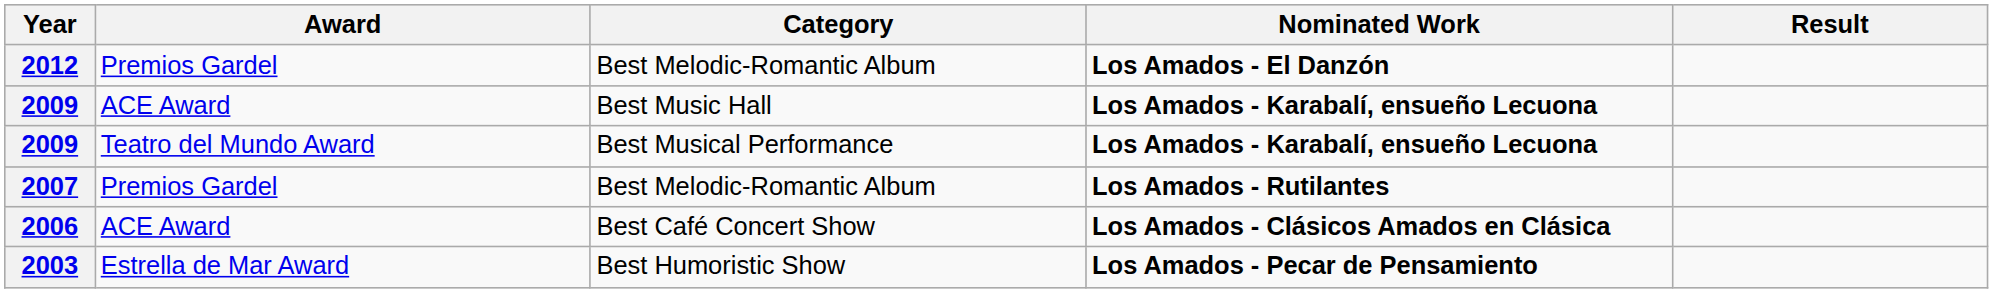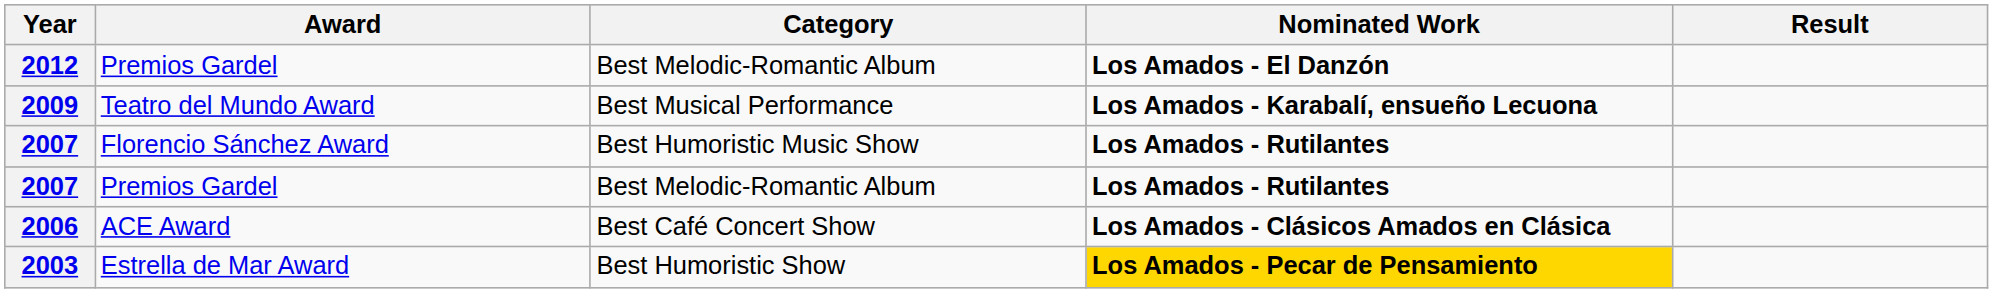 <table class=wikitable>
 <tr>
 <th Width=4%>Year</th>
 <th Width=22%>Award</th>
 <th Width=22%>Category</th>
 <th Width=26%>Nominated Work</th>
 <th Width=14%>Result</th>
 </tr>
 <tr>
 <th><a href='#'>2012</a></th>
 <td><a href='#'>Premios Gardel</a></td>
 <td>Best Melodic-Romantic Album</td>
 <td><strong>Los Amados - El Danzón</strong></td>
 <td></td>
 </tr>
 <tr>
 <th><a href='#'>2009</a></th>
-<td><a href='#'>ACE Award</a></td>
-<td>Best Music Hall</td>
+<td><a href='#'>Teatro del Mundo Award</a></td>
+<td>Best Musical Performance</td>
 <td><strong>Los Amados - Karabalí, ensueño Lecuona</strong></td>
 <td></td>
 </tr>
 <tr>
-<th><a href='#'>2009</a></th>
-<td><a href='#'>Teatro del Mundo Award</a></td>
-<td>Best Musical Performance</td>
-<td><strong>Los Amados - Karabalí, ensueño Lecuona</strong></td>
+<th><a href='#'>2007</a></th>
+<td><a href='#'>Florencio Sánchez Award</a></td>
+<td>Best Humoristic Music Show</td>
+<td><strong>Los Amados - Rutilantes</strong></td>
 <td></td>
 </tr>
 <tr>
 <th><a href='#'>2007</a></th>
 <td><a href='#'>Premios Gardel</a></td>
 <td>Best Melodic-Romantic Album</td>
 <td><strong>Los Amados - Rutilantes</strong></td>
 <td></td>
 </tr>
 <tr>
 <th><a href='#'>2006</a></th>
 <td><a href='#'>ACE Award</a></td>
 <td>Best Café Concert Show</td>
 <td><strong>Los Amados - Clásicos Amados en Clásica</strong></td>
 <td></td>
 </tr>
 <tr>
 <th><a href='#'>2003</a></th>
 <td><a href='#'>Estrella de Mar Award</a></td>
 <td>Best Humoristic Show</td>
-<td><strong>Los Amados - Pecar de Pensamiento</strong></td>
+<td style="background: gold;"><strong>Los Amados - Pecar de Pensamiento</strong></td>
 <td></td>
 </tr>
 </table>
